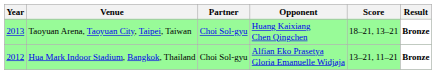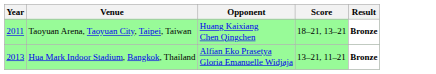 <table class="sortable wikitable" style="font-size: 90%;">
 <tr>
 <th>Year</th>
 <th>Venue</th>
-<th>Partner</th>
 <th>Opponent</th>
 <th>Score</th>
 <th>Result</th>
 </tr>
 <tr style="background:#98FB98">
-<td align="center"><a href='#'>2013</a></td>
+<td align="center"><a href='#'>2011</a></td>
 <td align="left">Taoyuan Arena, <a href='#'>Taoyuan City</a>, <a href='#'>Taipei</a>, Taiwan</td>
-<td align="left"> <a href='#'>Choi Sol-gyu</a></td>
 <td align="left"> <a href='#'>Huang Kaixiang</a><br> <a href='#'>Chen Qingchen</a></td>
 <td align="left">18–21, 13–21</td>
 <td style="text-align:left; background:white"> <strong>Bronze</strong></td>
 </tr>
 <tr style="background:#98FB98">
-<td align="center"><a href='#'>2012</a></td>
+<td align="center"><a href='#'>2013</a></td>
 <td align="left"><a href='#'>Hua Mark Indoor Stadium</a>, <a href='#'>Bangkok</a>, Thailand</td>
-<td align="left"> Choi Sol-gyu</td>
 <td align="left"> <a href='#'>Alfian Eko Prasetya</a><br> <a href='#'>Gloria Emanuelle Widjaja</a></td>
 <td align="left">13–21, 11–21</td>
 <td style="text-align:left; background:white"> <strong>Bronze</strong></td>
 </tr>
 </table>
